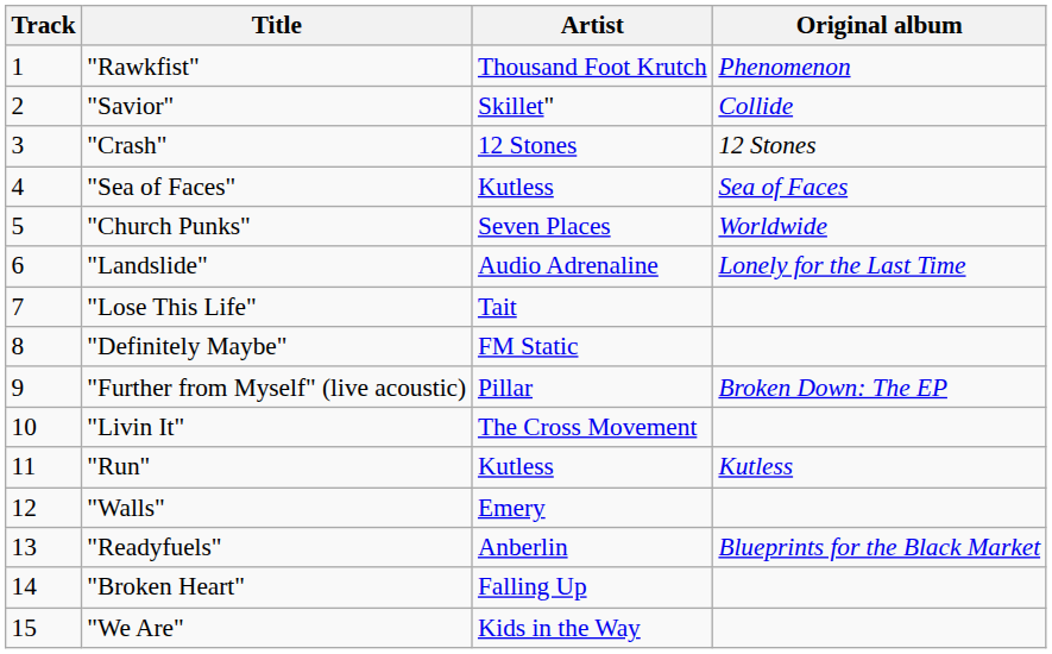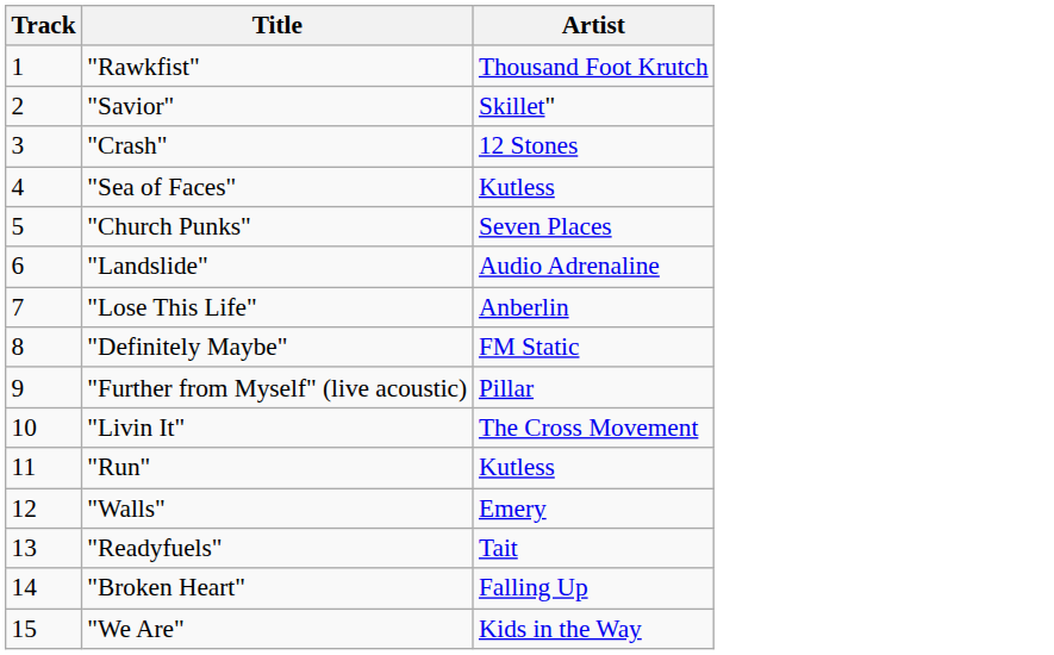 <table class="wikitable">
 <tr>
 <th>Track</th>
 <th>Title</th>
 <th>Artist</th>
-<th>Original album</th>
 </tr>
 <tr>
 <td>1</td>
 <td>"Rawkfist"</td>
 <td><a href='#'>Thousand Foot Krutch</a></td>
-<td><em><a href='#'>Phenomenon</a></em></td>
 </tr>
 <tr>
 <td>2</td>
 <td>"Savior"</td>
 <td><a href='#'>Skillet</a>"</td>
-<td><em><a href='#'>Collide</a></em></td>
 </tr>
 <tr style="text-align:left; vertical-align:top;">
 <td>3</td>
 <td>"Crash"</td>
 <td><a href='#'>12 Stones</a></td>
-<td><em>12 Stones</em></td>
 </tr>
 <tr style="text-align:left; vertical-align:top;">
 <td>4</td>
 <td>"Sea of Faces"</td>
 <td><a href='#'>Kutless</a></td>
-<td><em><a href='#'>Sea of Faces</a></em></td>
 </tr>
 <tr>
 <td>5</td>
 <td>"Church Punks"</td>
 <td><a href='#'>Seven Places</a></td>
-<td><em><a href='#'>Worldwide</a></em></td>
 </tr>
 <tr style="text-align:left; vertical-align:top;">
 <td>6</td>
 <td>"Landslide"</td>
 <td><a href='#'>Audio Adrenaline</a></td>
-<td><em><a href='#'>Lonely for the Last Time</a></em></td>
 </tr>
 <tr style="text-align:left; vertical-align:top;">
 <td>7</td>
 <td>"Lose This Life"</td>
-<td><a href='#'>Tait</a></td>
-<td></td>
+<td><a href='#'>Anberlin</a></td>
 </tr>
 <tr style="text-align:left; vertical-align:top;">
 <td>8</td>
 <td>"Definitely Maybe"</td>
 <td><a href='#'>FM Static</a></td>
-<td></td>
 </tr>
 <tr>
 <td>9</td>
 <td>"Further from Myself" (live acoustic)</td>
 <td><a href='#'>Pillar</a></td>
-<td><em><a href='#'>Broken Down: The EP</a></em></td>
 </tr>
 <tr style="text-align:left; vertical-align:top;">
 <td>10</td>
 <td>"Livin It"</td>
 <td><a href='#'>The Cross Movement</a></td>
-<td></td>
 </tr>
 <tr>
 <td>11</td>
 <td>"Run"</td>
 <td><a href='#'>Kutless</a></td>
-<td><em><a href='#'>Kutless</a></em></td>
 </tr>
 <tr>
 <td>12</td>
 <td>"Walls"</td>
 <td><a href='#'>Emery</a></td>
-<td></td>
 </tr>
 <tr style="text-align:left; vertical-align:top;">
 <td>13</td>
 <td>"Readyfuels"</td>
-<td><a href='#'>Anberlin</a></td>
-<td><em><a href='#'>Blueprints for the Black Market</a></em></td>
+<td><a href='#'>Tait</a></td>
 </tr>
 <tr style="text-align:left; vertical-align:top;">
 <td>14</td>
 <td>"Broken Heart"</td>
 <td><a href='#'>Falling Up</a></td>
-<td></td>
 </tr>
 <tr style="text-align:left; vertical-align:top;">
 <td>15</td>
 <td>"We Are"</td>
 <td><a href='#'>Kids in the Way</a></td>
-<td></td>
 </tr>
 </table>
